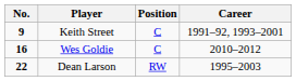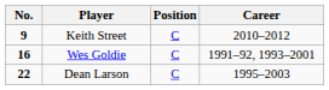 <table class="wikitable sortable" style="text-align:center">
 <tr>
 <th width=40px>No.</th>
 <th width=130px>Player</th>
 <th width=40px>Position</th>
 <th width=150px>Career</th>
 </tr>
 <tr>
 <td><strong>9</strong></td>
 <td>Keith Street</td>
 <td><a href='#'>C</a></td>
-<td>1991–92, 1993–2001</td>
+<td>2010–2012</td>
 </tr>
 <tr>
 <td><strong>16</strong></td>
 <td><a href='#'>Wes Goldie</a></td>
 <td><a href='#'>C</a></td>
-<td>2010–2012</td>
+<td>1991–92, 1993–2001</td>
 </tr>
 <tr>
 <td><strong>22</strong></td>
 <td>Dean Larson</td>
-<td><a href='#'>RW</a></td>
+<td><a href='#'>C</a></td>
 <td>1995–2003</td>
 </tr>
 </table>
